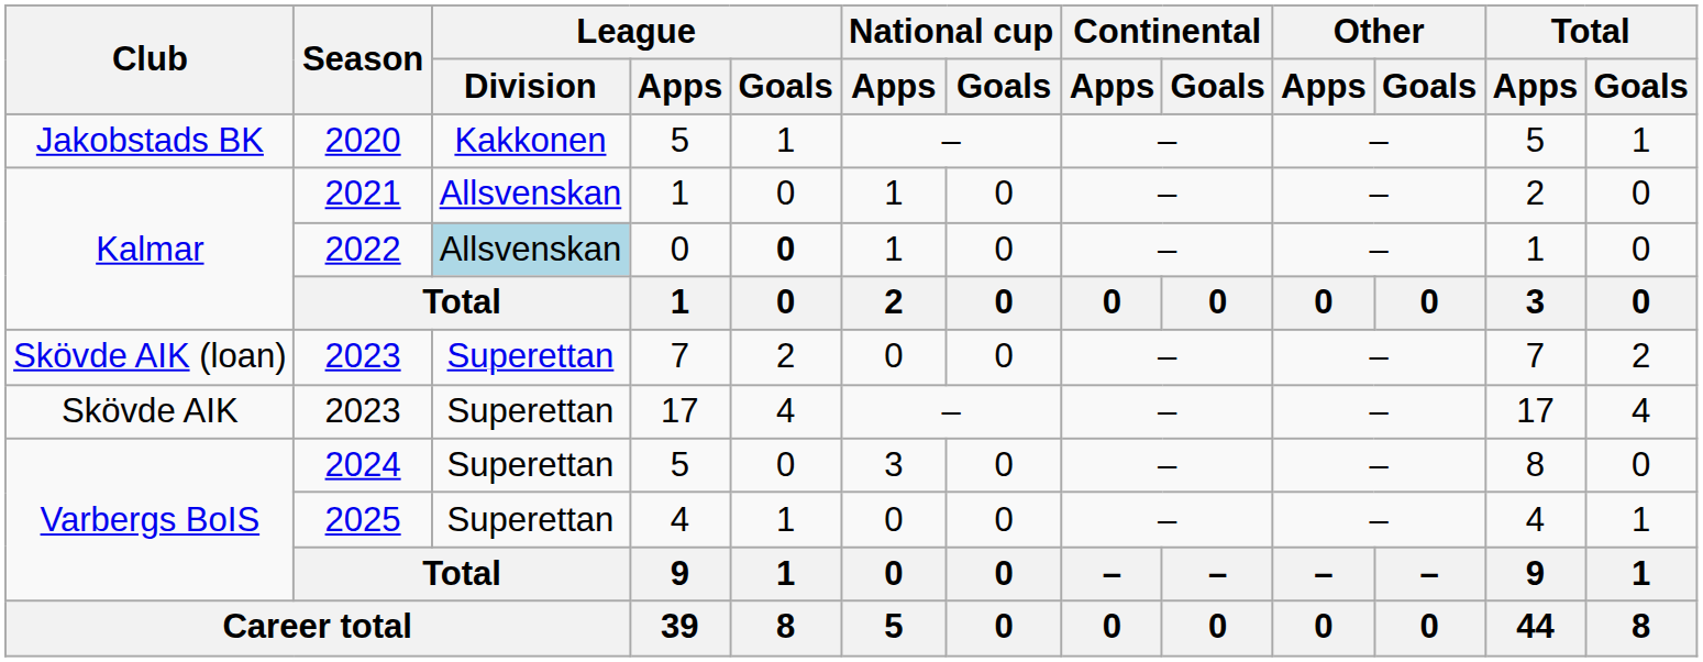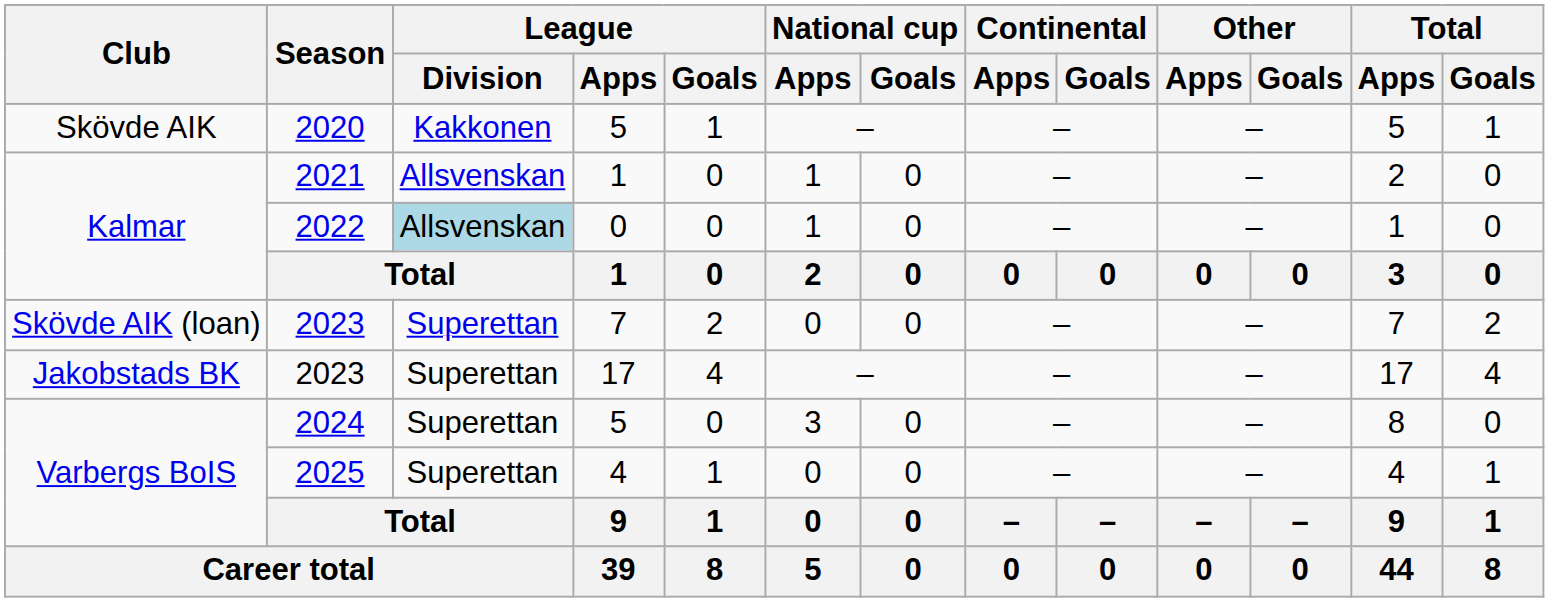 <table class="wikitable" style="text-align:center">
 <tr>
 <th rowspan="2">Club</th>
 <th rowspan="2">Season</th>
 <th colspan="3">League</th>
 <th colspan="2">National cup</th>
 <th colspan="2">Continental</th>
 <th colspan="2">Other</th>
 <th colspan="2">Total</th>
 </tr>
 <tr>
 <th>Division</th>
 <th>Apps</th>
 <th>Goals</th>
 <th>Apps</th>
 <th>Goals</th>
 <th>Apps</th>
 <th>Goals</th>
 <th>Apps</th>
 <th>Goals</th>
 <th>Apps</th>
 <th>Goals</th>
 </tr>
 <tr>
-<td><a href='#'>Jakobstads BK</a></td>
+<td>Skövde AIK</td>
 <td><a href='#'>2020</a></td>
 <td><a href='#'>Kakkonen</a></td>
 <td>5</td>
 <td>1</td>
 <td colspan=2>–</td>
 <td colspan=2>–</td>
 <td colspan=2>–</td>
 <td>5</td>
 <td>1</td>
 </tr>
 <tr>
 <td rowspan=3><a href='#'>Kalmar</a></td>
 <td><a href='#'>2021</a></td>
 <td><a href='#'>Allsvenskan</a></td>
 <td>1</td>
 <td>0</td>
 <td>1</td>
 <td>0</td>
 <td colspan=2>–</td>
 <td colspan=2>–</td>
 <td>2</td>
 <td>0</td>
 </tr>
 <tr>
 <td><a href='#'>2022</a></td>
 <td style="background: lightblue;">Allsvenskan</td>
 <td>0</td>
-<td><strong>0</strong></td>
+<td>0</td>
 <td>1</td>
 <td>0</td>
 <td colspan=2>–</td>
 <td colspan=2>–</td>
 <td>1</td>
 <td>0</td>
 </tr>
 <tr>
 <th colspan="2">Total</th>
 <th>1</th>
 <th>0</th>
 <th>2</th>
 <th>0</th>
 <th>0</th>
 <th>0</th>
 <th>0</th>
 <th>0</th>
 <th>3</th>
 <th>0</th>
 </tr>
 <tr>
 <td><a href='#'>Skövde AIK</a> (loan)</td>
 <td><a href='#'>2023</a></td>
 <td><a href='#'>Superettan</a></td>
 <td>7</td>
 <td>2</td>
 <td>0</td>
 <td>0</td>
 <td colspan=2>–</td>
 <td colspan=2>–</td>
 <td>7</td>
 <td>2</td>
 </tr>
 <tr>
-<td>Skövde AIK</td>
+<td><a href='#'>Jakobstads BK</a></td>
 <td>2023</td>
 <td>Superettan</td>
 <td>17</td>
 <td>4</td>
 <td colspan=2>–</td>
 <td colspan=2>–</td>
 <td colspan=2>–</td>
 <td>17</td>
 <td>4</td>
 </tr>
 <tr>
 <td rowspan=3><a href='#'>Varbergs BoIS</a></td>
 <td><a href='#'>2024</a></td>
 <td>Superettan</td>
 <td>5</td>
 <td>0</td>
 <td>3</td>
 <td>0</td>
 <td colspan=2>–</td>
 <td colspan=2>–</td>
 <td>8</td>
 <td>0</td>
 </tr>
 <tr>
 <td><a href='#'>2025</a></td>
 <td>Superettan</td>
 <td>4</td>
 <td>1</td>
 <td>0</td>
 <td>0</td>
 <td colspan=2>–</td>
 <td colspan=2>–</td>
 <td>4</td>
 <td>1</td>
 </tr>
 <tr>
 <th colspan=2>Total</th>
 <th>9</th>
 <th>1</th>
 <th>0</th>
 <th>0</th>
 <th>–</th>
 <th>–</th>
 <th>–</th>
 <th>–</th>
 <th>9</th>
 <th>1</th>
 </tr>
 <tr>
 <th colspan="3">Career total</th>
 <th>39</th>
 <th>8</th>
 <th>5</th>
 <th>0</th>
 <th>0</th>
 <th>0</th>
 <th>0</th>
 <th>0</th>
 <th>44</th>
 <th>8</th>
 </tr>
 </table>
